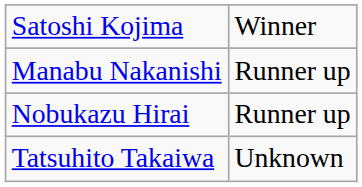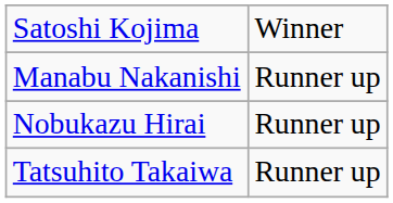 <table class="wikitable" style="margin: 1em auto 1em auto">
 <tr>
 <td><a href='#'>Satoshi Kojima</a></td>
 <td>Winner</td>
 </tr>
 <tr>
 <td><a href='#'>Manabu Nakanishi</a></td>
 <td>Runner up</td>
 </tr>
 <tr>
 <td><a href='#'>Nobukazu Hirai</a></td>
 <td>Runner up</td>
 </tr>
 <tr>
 <td><a href='#'>Tatsuhito Takaiwa</a></td>
-<td>Unknown</td>
+<td>Runner up</td>
 </tr>
 </table>
